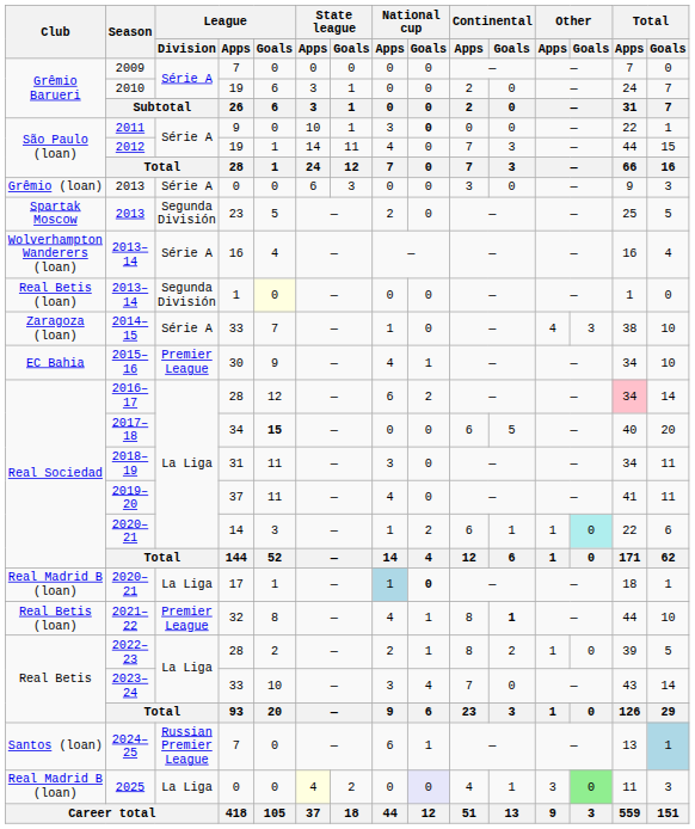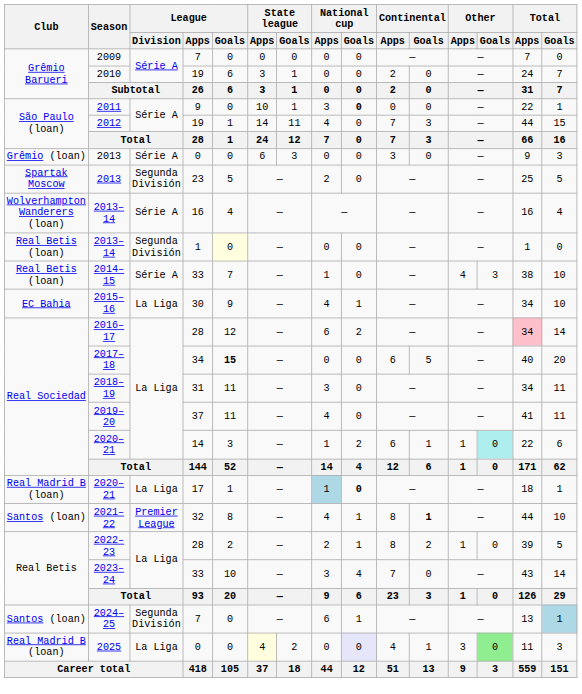 <table class="wikitable" style="text-align: center;">
 <tr>
 <th rowspan="2">Club</th>
 <th rowspan="2">Season</th>
 <th colspan="3">League</th>
 <th colspan="2">State league</th>
 <th colspan="2">National cup</th>
 <th colspan="2">Continental</th>
 <th colspan="2">Other</th>
 <th colspan="2">Total</th>
 </tr>
 <tr>
 <th>Division</th>
 <th>Apps</th>
 <th>Goals</th>
 <th>Apps</th>
 <th>Goals</th>
 <th>Apps</th>
 <th>Goals</th>
 <th>Apps</th>
 <th>Goals</th>
 <th>Apps</th>
 <th>Goals</th>
 <th>Apps</th>
 <th>Goals</th>
 </tr>
 <tr>
 <td rowspan="3" valign="center"><a href='#'>Grêmio Barueri</a></td>
 <td>2009</td>
 <td rowspan="2"><a href='#'>Série A</a></td>
 <td>7</td>
 <td>0</td>
 <td>0</td>
 <td>0</td>
 <td>0</td>
 <td>0</td>
 <td colspan="2">—</td>
 <td colspan="2">—</td>
 <td>7</td>
 <td>0</td>
 </tr>
 <tr>
 <td>2010</td>
 <td>19</td>
 <td>6</td>
 <td>3</td>
 <td>1</td>
 <td>0</td>
 <td>0</td>
 <td>2</td>
 <td>0</td>
 <td colspan="2">—</td>
 <td>24</td>
 <td>7</td>
 </tr>
 <tr>
 <th colspan="2">Subtotal</th>
 <th>26</th>
 <th>6</th>
 <th>3</th>
 <th>1</th>
 <th>0</th>
 <th>0</th>
 <th>2</th>
 <th>0</th>
 <th colspan="2">—</th>
 <th>31</th>
 <th>7</th>
 </tr>
 <tr>
 <td rowspan="3" valign="center"><a href='#'>São Paulo</a> (loan)</td>
 <td><a href='#'>2011</a></td>
 <td rowspan="2">Série A</td>
 <td>9</td>
 <td>0</td>
 <td>10</td>
 <td>1</td>
 <td>3</td>
 <td><strong>0</strong></td>
 <td>0</td>
 <td>0</td>
 <td colspan="2">—</td>
 <td>22</td>
 <td>1</td>
 </tr>
 <tr>
 <td><a href='#'>2012</a></td>
 <td>19</td>
 <td>1</td>
 <td>14</td>
 <td>11</td>
 <td>4</td>
 <td>0</td>
 <td>7</td>
 <td>3</td>
 <td colspan="2">—</td>
 <td>44</td>
 <td>15</td>
 </tr>
 <tr>
 <th colspan="2">Total</th>
 <th>28</th>
 <th>1</th>
 <th>24</th>
 <th>12</th>
 <th>7</th>
 <th>0</th>
 <th>7</th>
 <th>3</th>
 <th colspan="2">—</th>
 <th>66</th>
 <th>16</th>
 </tr>
 <tr>
 <td valign="center"><a href='#'>Grêmio</a> (loan)</td>
 <td>2013</td>
 <td>Série A</td>
 <td>0</td>
 <td>0</td>
 <td>6</td>
 <td>3</td>
 <td>0</td>
 <td>0</td>
 <td>3</td>
 <td>0</td>
 <td colspan="2">—</td>
 <td>9</td>
 <td>3</td>
 </tr>
 <tr>
 <td><a href='#'>Spartak Moscow</a></td>
 <td><a href='#'>2013</a></td>
 <td>Segunda División</td>
 <td>23</td>
 <td>5</td>
 <td colspan="2">—</td>
 <td>2</td>
 <td>0</td>
 <td colspan="2">—</td>
 <td colspan="2">—</td>
 <td>25</td>
 <td>5</td>
 </tr>
 <tr>
 <td valign="center"><a href='#'>Wolverhampton Wanderers</a> (loan)</td>
 <td><a href='#'>2013–14</a></td>
 <td>Série A</td>
 <td>16</td>
 <td>4</td>
 <td colspan="2">—</td>
 <td colspan="2">—</td>
 <td colspan="2">—</td>
 <td colspan="2">—</td>
 <td>16</td>
 <td>4</td>
 </tr>
 <tr>
 <td><a href='#'>Real Betis</a> (loan)</td>
 <td><a href='#'>2013–14</a></td>
 <td>Segunda División</td>
 <td>1</td>
 <td style="background: lightyellow;">0</td>
 <td colspan="2">—</td>
 <td>0</td>
 <td>0</td>
 <td colspan="2">—</td>
 <td colspan="2">—</td>
 <td>1</td>
 <td>0</td>
 </tr>
 <tr>
-<td valign="center"><a href='#'>Zaragoza</a> (loan)</td>
+<td><a href='#'>Real Betis</a> (loan)</td>
 <td><a href='#'>2014–15</a></td>
 <td>Série A</td>
 <td>33</td>
 <td>7</td>
 <td colspan="2">—</td>
 <td>1</td>
 <td>0</td>
 <td colspan="2">—</td>
 <td>4</td>
 <td>3</td>
 <td>38</td>
 <td>10</td>
 </tr>
 <tr>
 <td><a href='#'>EC Bahia</a></td>
 <td><a href='#'>2015–16</a></td>
-<td><a href='#'>Premier League</a></td>
+<td>La Liga</td>
 <td>30</td>
 <td>9</td>
 <td colspan="2">—</td>
 <td>4</td>
 <td>1</td>
 <td colspan="2">—</td>
 <td colspan="2">—</td>
 <td>34</td>
 <td>10</td>
 </tr>
 <tr>
 <td rowspan="6" valign="center"><a href='#'>Real Sociedad</a></td>
 <td><a href='#'>2016–17</a></td>
 <td rowspan="5">La Liga</td>
 <td>28</td>
 <td>12</td>
 <td colspan="2">—</td>
 <td>6</td>
 <td>2</td>
 <td colspan="2">—</td>
 <td colspan="2">—</td>
 <td style="background: pink;">34</td>
 <td>14</td>
 </tr>
 <tr>
 <td><a href='#'>2017–18</a></td>
 <td>34</td>
 <td><strong>15</strong></td>
 <td colspan="2">—</td>
 <td>0</td>
 <td>0</td>
 <td>6</td>
 <td>5</td>
 <td colspan="2">—</td>
 <td>40</td>
 <td>20</td>
 </tr>
 <tr>
 <td><a href='#'>2018–19</a></td>
 <td>31</td>
 <td>11</td>
 <td colspan="2">—</td>
 <td>3</td>
 <td>0</td>
 <td colspan="2">—</td>
 <td colspan="2">—</td>
 <td>34</td>
 <td>11</td>
 </tr>
 <tr>
 <td><a href='#'>2019–20</a></td>
 <td>37</td>
 <td>11</td>
 <td colspan="2">—</td>
 <td>4</td>
 <td>0</td>
 <td colspan="2">—</td>
 <td colspan="2">—</td>
 <td>41</td>
 <td>11</td>
 </tr>
 <tr>
 <td><a href='#'>2020–21</a></td>
 <td>14</td>
 <td>3</td>
 <td colspan="2">—</td>
 <td>1</td>
 <td>2</td>
 <td>6</td>
 <td>1</td>
 <td>1</td>
 <td style="background: paleturquoise;">0</td>
 <td>22</td>
 <td>6</td>
 </tr>
 <tr>
 <th colspan="2">Total</th>
 <th>144</th>
 <th>52</th>
 <th colspan="2">—</th>
 <th>14</th>
 <th>4</th>
 <th>12</th>
 <th>6</th>
 <th>1</th>
 <th>0</th>
 <th>171</th>
 <th>62</th>
 </tr>
 <tr>
 <td valign="center"><a href='#'>Real Madrid B</a> (loan)</td>
 <td><a href='#'>2020–21</a></td>
 <td>La Liga</td>
 <td>17</td>
 <td>1</td>
 <td colspan="2">—</td>
 <td style="background: lightblue;">1</td>
 <td><strong>0</strong></td>
 <td colspan="2">—</td>
 <td colspan="2">—</td>
 <td>18</td>
 <td>1</td>
 </tr>
 <tr>
-<td><a href='#'>Real Betis</a> (loan)</td>
+<td valign="center"><a href='#'>Santos</a> (loan)</td>
 <td><a href='#'>2021–22</a></td>
 <td><a href='#'>Premier League</a></td>
 <td>32</td>
 <td>8</td>
 <td colspan="2">—</td>
 <td>4</td>
 <td>1</td>
 <td>8</td>
 <td><strong>1</strong></td>
 <td colspan="2">—</td>
 <td>44</td>
 <td>10</td>
 </tr>
 <tr>
 <td rowspan="3">Real Betis</td>
 <td><a href='#'>2022–23</a></td>
 <td rowspan="2">La Liga</td>
 <td>28</td>
 <td>2</td>
 <td colspan="2">—</td>
 <td>2</td>
 <td>1</td>
 <td>8</td>
 <td>2</td>
 <td>1</td>
 <td>0</td>
 <td>39</td>
 <td>5</td>
 </tr>
 <tr>
 <td><a href='#'>2023–24</a></td>
 <td>33</td>
 <td>10</td>
 <td colspan="2">—</td>
 <td>3</td>
 <td>4</td>
 <td>7</td>
 <td>0</td>
 <td colspan="2">—</td>
 <td>43</td>
 <td>14</td>
 </tr>
 <tr>
 <th colspan="2">Total</th>
 <th>93</th>
 <th>20</th>
 <th colspan="2">—</th>
 <th>9</th>
 <th>6</th>
 <th>23</th>
 <th>3</th>
 <th>1</th>
 <th>0</th>
 <th>126</th>
 <th>29</th>
 </tr>
 <tr>
 <td valign="center"><a href='#'>Santos</a> (loan)</td>
 <td><a href='#'>2024–25</a></td>
-<td><a href='#'>Russian Premier League</a></td>
+<td>Segunda División</td>
 <td>7</td>
 <td>0</td>
 <td colspan="2">—</td>
 <td>6</td>
 <td>1</td>
 <td colspan="2">—</td>
 <td colspan="2">—</td>
 <td>13</td>
 <td style="background: lightblue;">1</td>
 </tr>
 <tr>
 <td valign="center"><a href='#'>Real Madrid B</a> (loan)</td>
 <td><a href='#'>2025</a></td>
 <td>La Liga</td>
 <td>0</td>
 <td>0</td>
 <td style="background: lightyellow;">4</td>
 <td>2</td>
 <td>0</td>
 <td style="background: lavender;">0</td>
 <td>4</td>
 <td>1</td>
 <td>3</td>
 <td style="background: lightgreen;">0</td>
 <td>11</td>
 <td>3</td>
 </tr>
 <tr>
 <th colspan="3">Career total</th>
 <th>418</th>
 <th>105</th>
 <th>37</th>
 <th>18</th>
 <th>44</th>
 <th>12</th>
 <th>51</th>
 <th>13</th>
 <th>9</th>
 <th>3</th>
 <th>559</th>
 <th>151</th>
 </tr>
 </table>
